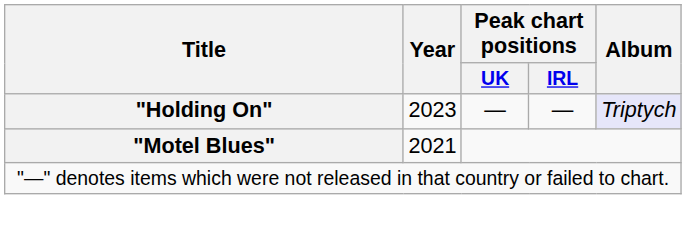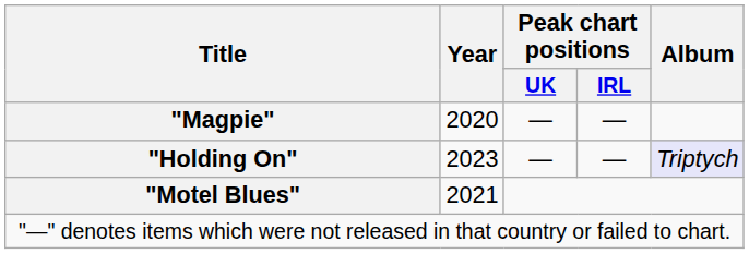 <table class="wikitable plainrowheaders" style="text-align:center;">
 <tr>
 <th scope="col" rowspan="2" style="width:18em;">Title</th>
 <th scope="col" rowspan="2">Year</th>
 <th scope="col" colspan="2">Peak chart positions</th>
 <th scope="col" rowspan="2">Album</th>
 </tr>
 <tr>
 <th scope="col" style="width:3em;font-size:90%;"><a href='#'>UK</a></th>
 <th scope="col" style="width:3em;font-size:90%;"><a href='#'>IRL</a></th>
+</tr>
+<tr>
+<th scope="row">"Magpie"</th>
+<td>2020</td>
+<td>—</td>
+<td>—</td>
+<td></td>
 </tr>
 <tr>
 <th scope="row">"Holding On"</th>
 <td>2023</td>
 <td>—</td>
 <td>—</td>
 <td style="background: lavender;"><em>Triptych</em></td>
 </tr>
 <tr>
 <th scope="row">"Motel Blues"</th>
 <td>2021</td>
 </tr>
 <tr ||-|-|-|>
 <td colspan="5" style="text-align:center; font-size:90%;">"—" denotes items which were not released in that country or failed to chart.</td>
 </tr>
 </table>
